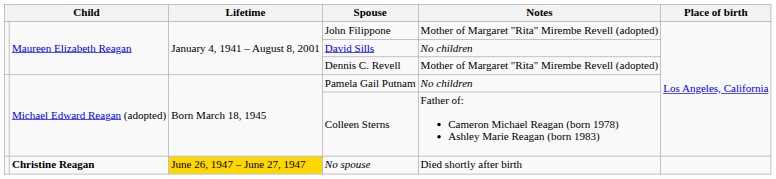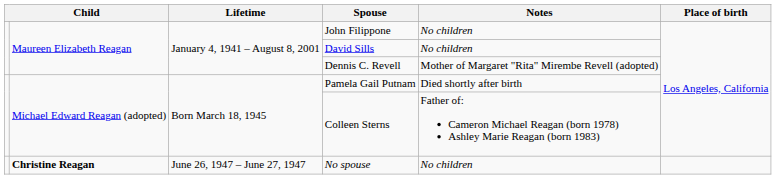 <table class="wikitable">
 <tr>
 <th colspan="2">Child</th>
 <th>Lifetime</th>
 <th>Spouse</th>
 <th>Notes</th>
 <th>Place of birth</th>
 </tr>
 <tr>
 <td rowspan="3"></td>
 <td rowspan="3"><a href='#'>Maureen Elizabeth Reagan</a></td>
 <td rowspan="3">January 4, 1941 – August 8, 2001</td>
 <td>John Filippone</td>
-<td>Mother of Margaret "Rita" Mirembe Revell (adopted)</td>
+<td><em>No children</em></td>
 <td rowspan="5"><a href='#'>Los Angeles, California</a></td>
 </tr>
 <tr>
 <td><a href='#'>David Sills</a></td>
 <td><em>No children</em></td>
 </tr>
 <tr>
 <td>Dennis C. Revell</td>
 <td>Mother of Margaret "Rita" Mirembe Revell (adopted)</td>
 </tr>
 <tr>
 <td rowspan="2"></td>
 <td rowspan="2"><a href='#'>Michael Edward Reagan</a> (adopted)<br></td>
 <td rowspan="2">Born March 18, 1945</td>
 <td>Pamela Gail Putnam</td>
-<td><em>No children</em></td>
+<td>Died shortly after birth</td>
 </tr>
 <tr>
 <td>Colleen Sterns</td>
 <td>Father of:<br><ul><li>Cameron Michael Reagan (born 1978)</li><li>Ashley Marie Reagan (born 1983)</li></ul></td>
 </tr>
 <tr>
 <td></td>
 <td><strong>Christine Reagan</strong></td>
-<td style="background: gold;">June 26, 1947 – June 27, 1947</td>
+<td>June 26, 1947 – June 27, 1947</td>
 <td><em>No spouse</em></td>
-<td>Died shortly after birth</td>
+<td><em>No children</em></td>
 <td></td>
 </tr>
 </table>
